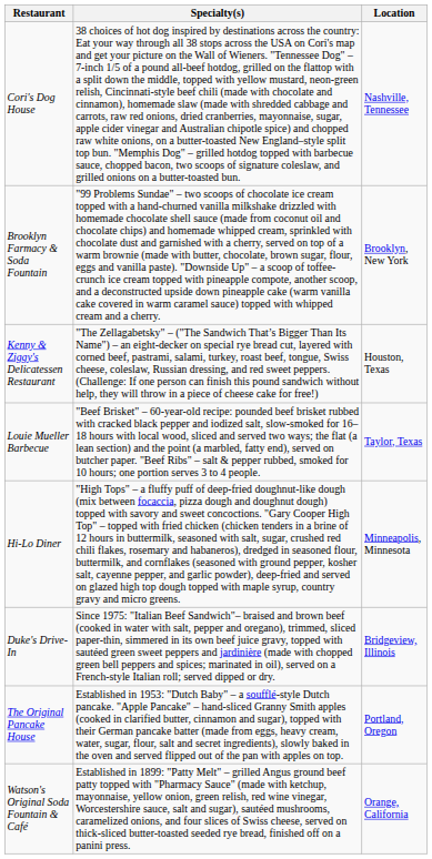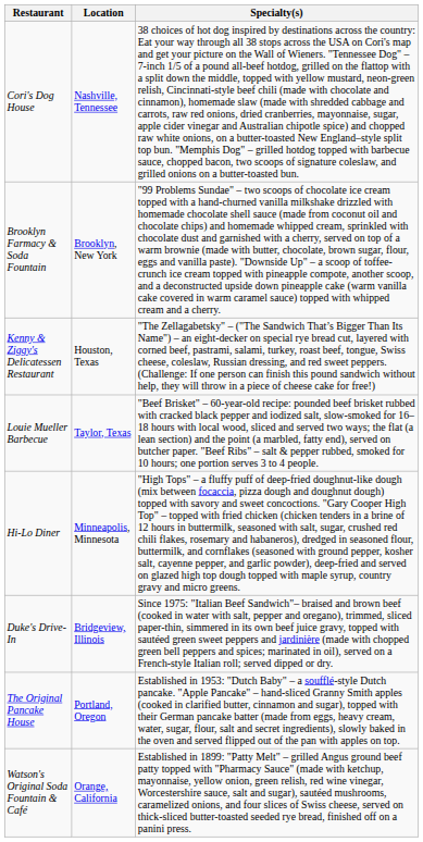 <table class="wikitable" style="width:100%;">
 <tr>
 <th>Restaurant</th>
+<th>Location</th>
 <th>Specialty(s)</th>
-<th>Location</th>
 </tr>
 <tr>
 <td><em>Cori's Dog House</em></td>
+<td><a href='#'>Nashville, Tennessee</a></td>
 <td>38 choices of hot dog inspired by destinations across the country: Eat your way through all 38 stops across the USA on Cori's map and get your picture on the Wall of Wieners. "Tennessee Dog" – 7-inch 1/5 of a pound all-beef hotdog, grilled on the flattop with a split down the middle, topped with yellow mustard, neon-green relish, Cincinnati-style beef chili (made with chocolate and cinnamon), homemade slaw (made with shredded cabbage and carrots, raw red onions, dried cranberries, mayonnaise, sugar, apple cider vinegar and Australian chipotle spice) and chopped raw white onions, on a butter-toasted New England–style split top bun. "Memphis Dog" – grilled hotdog topped with barbecue sauce, chopped bacon, two scoops of signature coleslaw, and grilled onions on a butter-toasted bun.</td>
-<td><a href='#'>Nashville, Tennessee</a></td>
 </tr>
 <tr>
 <td><em>Brooklyn Farmacy & Soda Fountain</em></td>
+<td><a href='#'>Brooklyn</a>, New York</td>
 <td>"99 Problems Sundae" – two scoops of chocolate ice cream topped with a hand-churned vanilla milkshake drizzled with homemade chocolate shell sauce (made from coconut oil and chocolate chips) and homemade whipped cream, sprinkled with chocolate dust and garnished with a cherry, served on top of a warm brownie (made with butter, chocolate, brown sugar, flour, eggs and vanilla paste). "Downside Up" – a scoop of toffee-crunch ice cream topped with pineapple compote, another scoop, and a deconstructed upside down pineapple cake (warm vanilla cake covered in warm caramel sauce) topped with whipped cream and a cherry.</td>
-<td><a href='#'>Brooklyn</a>, New York</td>
 </tr>
 <tr>
 <td><em><a href='#'>Kenny & Ziggy's</a> Delicatessen Restaurant</em></td>
+<td>Houston, Texas</td>
 <td>"The Zellagabetsky" – ("The Sandwich That’s Bigger Than Its Name") – an eight-decker on special rye bread cut, layered with corned beef, pastrami, salami, turkey, roast beef, tongue, Swiss cheese, coleslaw, Russian dressing, and red sweet peppers. (Challenge: If one person can finish this  pound sandwich without help, they will throw in a piece of cheese cake for free!)</td>
-<td>Houston, Texas</td>
 </tr>
 <tr>
 <td><em>Louie Mueller Barbecue</em></td>
+<td><a href='#'>Taylor, Texas</a></td>
 <td>"Beef Brisket" – 60-year-old recipe: pounded beef brisket rubbed with cracked black pepper and iodized salt, slow-smoked for 16–18 hours with local wood, sliced and served two ways; the flat (a lean section) and the point (a marbled, fatty end), served on butcher paper. "Beef Ribs" – salt & pepper rubbed, smoked for 10 hours; one portion serves 3 to 4 people.</td>
-<td><a href='#'>Taylor, Texas</a></td>
 </tr>
 <tr>
 <td><em>Hi-Lo Diner</em></td>
+<td><a href='#'>Minneapolis</a>, Minnesota</td>
 <td>"High Tops" – a fluffy puff of deep-fried doughnut-like dough (mix between <a href='#'>focaccia</a>, pizza dough and doughnut dough) topped with savory and sweet concoctions. "Gary Cooper High Top" – topped with fried chicken (chicken tenders in a brine of 12 hours in buttermilk, seasoned with salt, sugar, crushed red chili flakes, rosemary and habaneros), dredged in seasoned flour, buttermilk, and cornflakes (seasoned with ground pepper, kosher salt, cayenne pepper, and garlic powder), deep-fried and served on glazed high top dough topped with maple syrup, country gravy and micro greens.</td>
-<td><a href='#'>Minneapolis</a>, Minnesota</td>
 </tr>
 <tr>
 <td><em>Duke's Drive-In</em></td>
+<td><a href='#'>Bridgeview, Illinois</a></td>
 <td>Since 1975: "Italian Beef Sandwich"– braised and brown beef (cooked in water with salt, pepper and oregano), trimmed, sliced paper-thin, simmered in its own beef juice gravy, topped with sautéed green sweet peppers and <a href='#'>jardinière</a> (made with chopped green bell peppers and spices; marinated in oil), served on a French-style Italian roll; served dipped or dry.</td>
-<td><a href='#'>Bridgeview, Illinois</a></td>
 </tr>
 <tr>
 <td><em><a href='#'>The Original Pancake House</a></em></td>
+<td><a href='#'>Portland, Oregon</a></td>
 <td>Established in 1953: "Dutch Baby" – a <a href='#'>soufflé</a>-style Dutch pancake. "Apple Pancake" – hand-sliced Granny Smith apples (cooked in clarified butter, cinnamon and sugar), topped with their German pancake batter (made from eggs, heavy cream, water, sugar, flour, salt and secret ingredients), slowly baked in the oven and served flipped out of the pan with apples on top.</td>
-<td><a href='#'>Portland, Oregon</a></td>
 </tr>
 <tr>
 <td><em>Watson's Original Soda Fountain & Café</em></td>
+<td><a href='#'>Orange, California</a></td>
 <td>Established in 1899: "Patty Melt" – grilled Angus ground beef patty topped with "Pharmacy Sauce" (made with ketchup, mayonnaise, yellow onion, green relish, red wine vinegar, Worcestershire sauce, salt and sugar), sautéed mushrooms, caramelized onions, and four slices of Swiss cheese, served on thick-sliced butter-toasted seeded rye bread, finished off on a panini press.</td>
-<td><a href='#'>Orange, California</a></td>
 </tr>
 </table>
